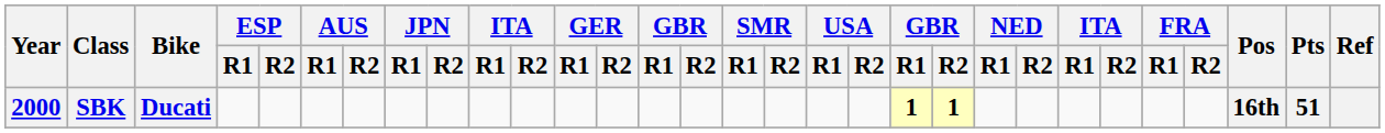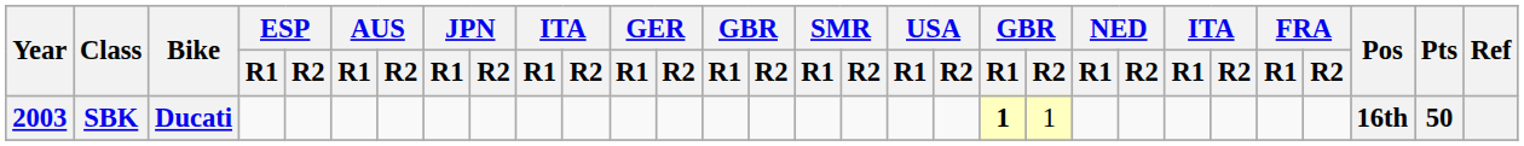 <table class="wikitable" style="font-size: 85%; text-align: center">
 <tr valign="top">
 <th valign="middle" rowspan=2>Year</th>
 <th valign="middle" rowspan="2">Class</th>
 <th valign="middle" rowspan=2>Bike</th>
 <th colspan=2><a href='#'>ESP</a><br></th>
 <th colspan=2><a href='#'>AUS</a><br></th>
 <th colspan=2><a href='#'>JPN</a><br></th>
 <th colspan=2><a href='#'>ITA</a><br></th>
 <th colspan=2><a href='#'>GER</a><br></th>
 <th colspan=2><a href='#'>GBR</a><br></th>
 <th colspan=2><a href='#'>SMR</a><br></th>
 <th colspan=2><a href='#'>USA</a><br></th>
 <th colspan=2><a href='#'>GBR</a><br></th>
 <th colspan=2><a href='#'>NED</a><br></th>
 <th colspan=2><a href='#'>ITA</a><br></th>
 <th colspan=2><a href='#'>FRA</a><br></th>
 <th valign="middle" rowspan=2>Pos</th>
 <th valign="middle" rowspan=2>Pts</th>
 <th valign="middle" rowspan=2>Ref</th>
 </tr>
 <tr>
 <th>R1</th>
 <th>R2</th>
 <th>R1</th>
 <th>R2</th>
 <th>R1</th>
 <th>R2</th>
 <th>R1</th>
 <th>R2</th>
 <th>R1</th>
 <th>R2</th>
 <th>R1</th>
 <th>R2</th>
 <th>R1</th>
 <th>R2</th>
 <th>R1</th>
 <th>R2</th>
 <th>R1</th>
 <th>R2</th>
 <th>R1</th>
 <th>R2</th>
 <th>R1</th>
 <th>R2</th>
 <th>R1</th>
 <th>R2</th>
 </tr>
 <tr>
-<th><a href='#'>2000</a></th>
+<th><a href='#'>2003</a></th>
 <th><a href='#'>SBK</a></th>
 <th><a href='#'>Ducati</a></th>
 <td></td>
 <td></td>
 <td></td>
 <td></td>
 <td></td>
 <td></td>
 <td></td>
 <td></td>
 <td></td>
 <td></td>
 <td></td>
 <td></td>
 <td></td>
 <td></td>
 <td></td>
 <td></td>
 <td style="background:#ffffbf;"><strong>1</strong></td>
-<td style="background:#ffffbf;"><strong>1</strong></td>
+<td style="background:#ffffbf;">1</td>
 <td></td>
 <td></td>
 <td></td>
 <td></td>
 <td></td>
 <td></td>
 <th>16th</th>
-<th>51</th>
+<th>50</th>
 <th></th>
 </tr>
 </table>
